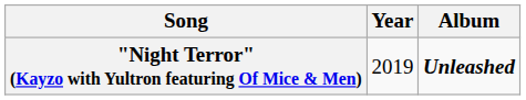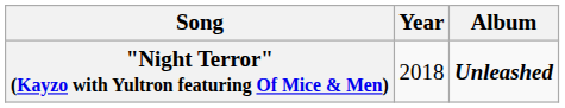 <table class="wikitable plainrowheaders">
 <tr>
 <th>Song</th>
 <th>Year</th>
 <th>Album</th>
 </tr>
 <tr>
 <th scope="row">"Night Terror" <br><small>(<a href='#'>Kayzo</a> with Yultron featuring <a href='#'>Of Mice & Men</a>)</small></th>
-<td style="text-align:center;">2019</td>
+<td style="text-align:center;">2018</td>
 <td style="text-align:center;"><strong><em>Unleashed</em></strong></td>
 </tr>
 </table>
